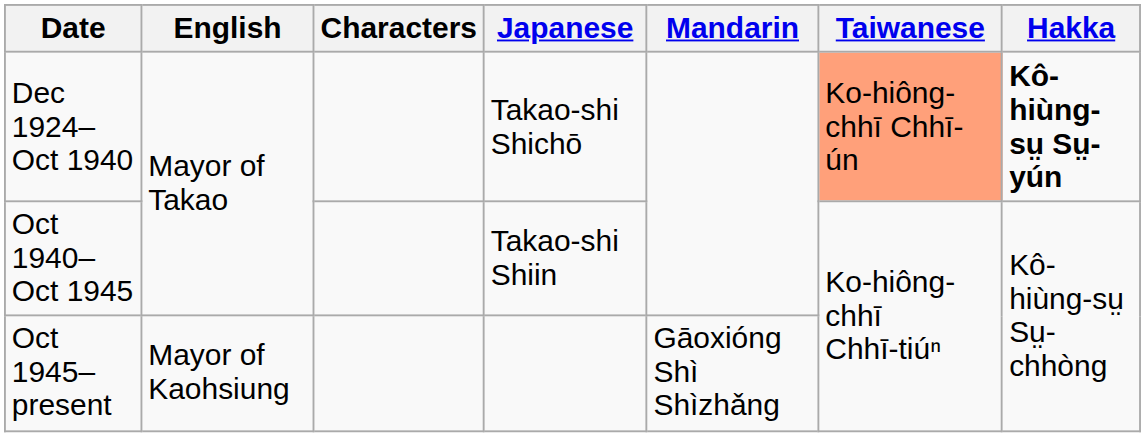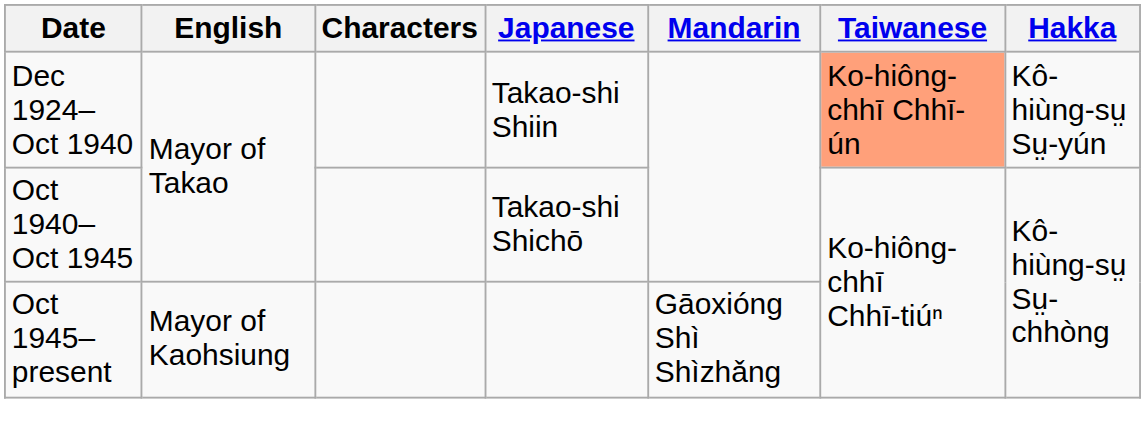 <table class=wikitable>
 <tr>
 <th>Date</th>
 <th>English</th>
 <th>Characters</th>
 <th><a href='#'>Japanese</a></th>
 <th><a href='#'>Mandarin</a></th>
 <th><a href='#'>Taiwanese</a></th>
 <th><a href='#'>Hakka</a></th>
 </tr>
 <tr>
 <td>Dec 1924–Oct 1940</td>
 <td rowspan=2>Mayor of Takao</td>
 <td></td>
-<td>Takao-shi Shichō</td>
+<td>Takao-shi Shiin</td>
 <td rowspan=2></td>
 <td style="background: lightsalmon;">Ko-hiông-chhī Chhī-ún</td>
-<td><strong>Kô-hiùng-sṳ Sṳ-yún</strong></td>
+<td>Kô-hiùng-sṳ Sṳ-yún</td>
 </tr>
 <tr>
 <td>Oct 1940–Oct 1945</td>
 <td></td>
-<td>Takao-shi Shiin</td>
+<td>Takao-shi Shichō</td>
 <td rowspan=2>Ko-hiông-chhī<br>Chhī-tiúⁿ</td>
 <td rowspan=2>Kô-hiùng-sṳ<br>Sṳ-chhòng</td>
 </tr>
 <tr>
 <td>Oct 1945–present</td>
 <td>Mayor of Kaohsiung</td>
 <td></td>
 <td></td>
 <td>Gāoxióng Shì Shìzhǎng</td>
 </tr>
 </table>
